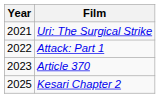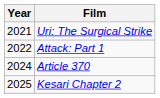 <table class="wikitable sortable mw-collapsible">
 <tr>
 <th>Year</th>
 <th>Film</th>
 </tr>
 <tr>
 <td>2021</td>
 <td><em><a href='#'>Uri: The Surgical Strike</a></em></td>
 </tr>
 <tr>
 <td>2022</td>
 <td><em><a href='#'>Attack: Part 1</a></em></td>
 </tr>
 <tr>
-<td>2023</td>
+<td>2024</td>
 <td><em><a href='#'>Article 370</a></em></td>
 </tr>
 <tr>
 <td>2025</td>
 <td><em><a href='#'>Kesari Chapter 2</a></em></td>
 </tr>
 </table>
